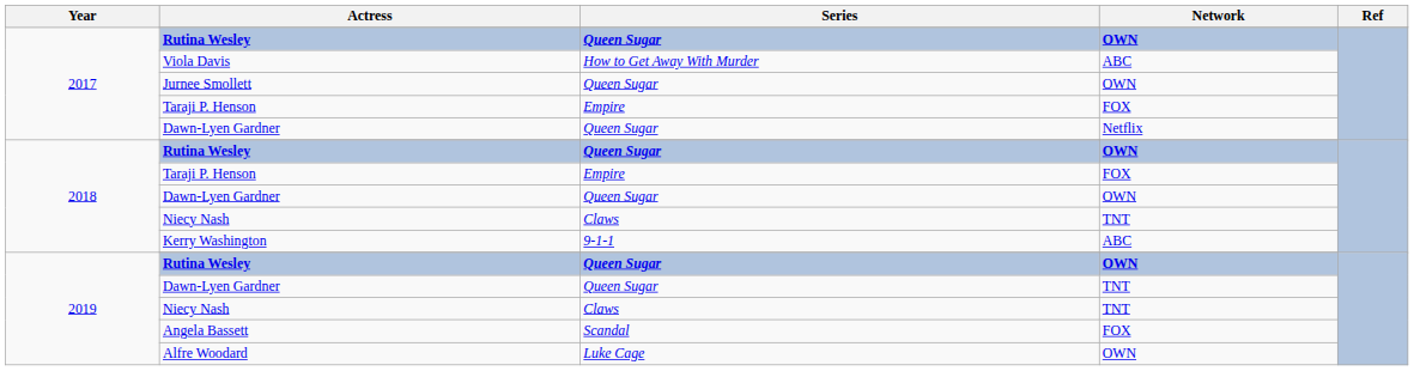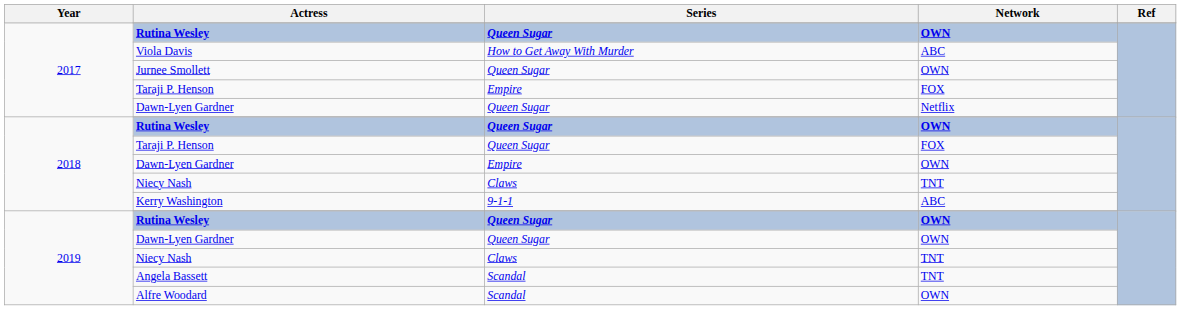 <table class="wikitable" style="width:100%;">
 <tr style="background:#bebebe;">
 <th style="width:11%;">Year</th>
 <th style="width:30%;">Actress</th>
 <th style="width:37%;">Series</th>
 <th style="width:17%;">Network</th>
 <th style="width:5%;">Ref</th>
 </tr>
 <tr>
 <td rowspan="6" align="center"><a href='#'>2017</a></td>
 </tr>
 <tr style="background:#B0C4DE">
 <td><strong><a href='#'>Rutina Wesley</a></strong></td>
 <td><strong><em><a href='#'>Queen Sugar</a></em></strong></td>
 <td><strong><a href='#'>OWN</a></strong></td>
 <td rowspan="6" align="center"></td>
 </tr>
 <tr>
 <td><a href='#'>Viola Davis</a></td>
 <td><em><a href='#'>How to Get Away With Murder</a></em></td>
 <td><a href='#'>ABC</a></td>
 </tr>
 <tr>
 <td><a href='#'>Jurnee Smollett</a></td>
 <td><em><a href='#'>Queen Sugar</a></em></td>
 <td><a href='#'>OWN</a></td>
 </tr>
 <tr>
 <td><a href='#'>Taraji P. Henson</a></td>
 <td><em><a href='#'>Empire</a></em></td>
 <td><a href='#'>FOX</a></td>
 </tr>
 <tr>
 <td><a href='#'>Dawn-Lyen Gardner</a></td>
 <td><em><a href='#'>Queen Sugar</a></em></td>
 <td><a href='#'>Netflix</a></td>
 </tr>
 <tr>
 <td rowspan="6" align="center"><a href='#'>2018</a></td>
 </tr>
 <tr style="background:#B0C4DE">
 <td><strong><a href='#'>Rutina Wesley</a></strong></td>
 <td><strong><em><a href='#'>Queen Sugar</a></em></strong></td>
 <td><strong><a href='#'>OWN</a></strong></td>
 <td rowspan="6" align="center"></td>
 </tr>
 <tr>
 <td><a href='#'>Taraji P. Henson</a></td>
-<td><em><a href='#'>Empire</a></em></td>
+<td><em><a href='#'>Queen Sugar</a></em></td>
 <td><a href='#'>FOX</a></td>
 </tr>
 <tr>
 <td><a href='#'>Dawn-Lyen Gardner</a></td>
-<td><em><a href='#'>Queen Sugar</a></em></td>
+<td><em><a href='#'>Empire</a></em></td>
 <td><a href='#'>OWN</a></td>
 </tr>
 <tr>
 <td><a href='#'>Niecy Nash</a></td>
 <td><em><a href='#'>Claws</a></em></td>
 <td><a href='#'>TNT</a></td>
 </tr>
 <tr>
 <td><a href='#'>Kerry Washington</a></td>
 <td><em><a href='#'>9-1-1</a></em></td>
 <td><a href='#'>ABC</a></td>
 </tr>
 <tr>
 <td rowspan="6" align="center"><a href='#'>2019</a></td>
 </tr>
 <tr style="background:#B0C4DE">
 <td><strong><a href='#'>Rutina Wesley</a></strong></td>
 <td><strong><em><a href='#'>Queen Sugar</a></em></strong></td>
 <td><strong><a href='#'>OWN</a></strong></td>
 <td rowspan="6" align="center"></td>
 </tr>
 <tr>
 <td><a href='#'>Dawn-Lyen Gardner</a></td>
 <td><em><a href='#'>Queen Sugar</a></em></td>
-<td><a href='#'>TNT</a></td>
+<td><a href='#'>OWN</a></td>
 </tr>
 <tr>
 <td><a href='#'>Niecy Nash</a></td>
 <td><em><a href='#'>Claws</a></em></td>
 <td><a href='#'>TNT</a></td>
 </tr>
 <tr>
 <td><a href='#'>Angela Bassett</a></td>
 <td><em><a href='#'>Scandal</a></em></td>
-<td><a href='#'>FOX</a></td>
+<td><a href='#'>TNT</a></td>
 </tr>
 <tr>
 <td><a href='#'>Alfre Woodard</a></td>
-<td><em><a href='#'>Luke Cage</a></em></td>
+<td><em><a href='#'>Scandal</a></em></td>
 <td><a href='#'>OWN</a></td>
 </tr>
 </table>
